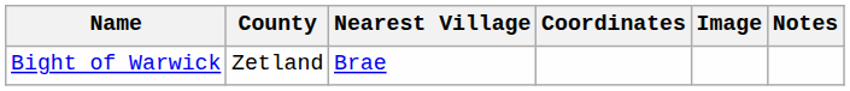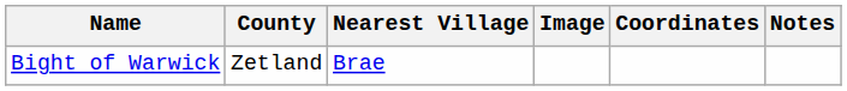 <table class="wikitable sortable" style="table-layout:fixed;background-color:#FEFEFE;font-size:95%;padding:0.30em;line-height:1.35em;">
 <tr>
 <th scope="col">Name</th>
 <th scope="col">County</th>
 <th scope="col">Nearest Village</th>
+<th scope="col">Image</th>
 <th scope="col" data-sort-type="number">Coordinates</th>
-<th scope="col">Image</th>
 <th scope="col">Notes</th>
 </tr>
 <tr>
 <td><a href='#'>Bight of Warwick</a></td>
 <td>Zetland</td>
 <td><a href='#'>Brae</a></td>
 <td></td>
 <td></td>
 <td></td>
 </tr>
 </table>
